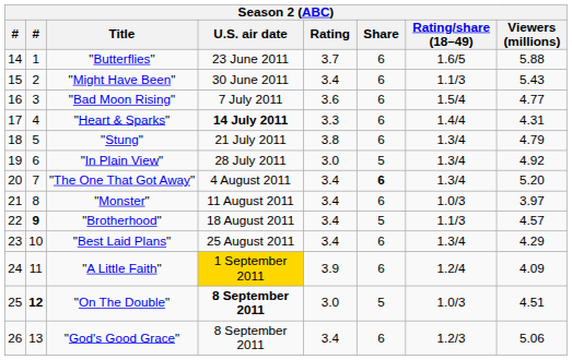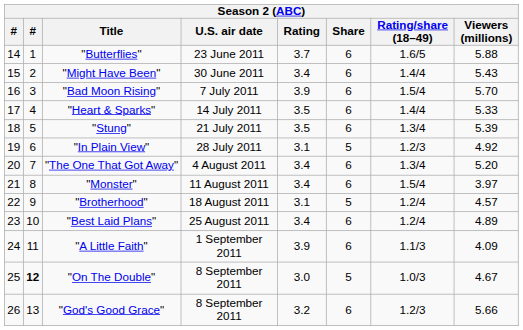 <table class="wikitable" style="text-align:center">
 <tr>
 <th style="padding:0 8px;" colspan="8">Season 2 (<a href='#'>ABC</a>)</th>
 </tr>
 <tr>
 <th style="padding:0 8px;">#</th>
 <th style="padding:0 8px;">#</th>
 <th style="padding:0 8px;">Title</th>
 <th style="width:125px;">U.S. air date</th>
 <th style="padding:0 8px;">Rating</th>
 <th style="padding:0 8px;">Share</th>
 <th style="padding:0 8px;"><a href='#'>Rating/share</a><br>(18–49)</th>
 <th style="padding:0 8px;">Viewers<br>(millions)</th>
 </tr>
 <tr>
 <td>14</td>
 <td>1</td>
 <td>"<a href='#'>Butterflies</a>"</td>
 <td>23 June 2011</td>
 <td>3.7</td>
 <td>6</td>
 <td>1.6/5</td>
 <td>5.88</td>
 </tr>
 <tr>
 <td>15</td>
 <td>2</td>
 <td>"<a href='#'>Might Have Been</a>"</td>
 <td>30 June 2011</td>
 <td>3.4</td>
 <td>6</td>
-<td>1.1/3</td>
+<td>1.4/4</td>
 <td>5.43</td>
 </tr>
 <tr>
 <td>16</td>
 <td>3</td>
 <td>"<a href='#'>Bad Moon Rising</a>"</td>
 <td>7 July 2011</td>
-<td>3.6</td>
+<td>3.9</td>
 <td>6</td>
 <td>1.5/4</td>
-<td>4.77</td>
+<td>5.70</td>
 </tr>
 <tr>
 <td>17</td>
 <td>4</td>
 <td>"<a href='#'>Heart & Sparks</a>"</td>
-<td><strong>14 July 2011</strong></td>
-<td>3.3</td>
+<td>14 July 2011</td>
+<td>3.5</td>
 <td>6</td>
 <td>1.4/4</td>
-<td>4.31</td>
+<td>5.33</td>
 </tr>
 <tr>
 <td>18</td>
 <td>5</td>
 <td>"<a href='#'>Stung</a>"</td>
 <td>21 July 2011</td>
-<td>3.8</td>
+<td>3.5</td>
 <td>6</td>
 <td>1.3/4</td>
-<td>4.79</td>
+<td>5.39</td>
 </tr>
 <tr>
 <td>19</td>
 <td>6</td>
 <td>"<a href='#'>In Plain View</a>"</td>
 <td>28 July 2011</td>
-<td>3.0</td>
+<td>3.1</td>
 <td>5</td>
-<td>1.3/4</td>
+<td>1.2/3</td>
 <td>4.92</td>
 </tr>
 <tr>
 <td>20</td>
 <td>7</td>
 <td>"<a href='#'>The One That Got Away</a>"</td>
 <td>4 August 2011</td>
 <td>3.4</td>
-<td><strong>6</strong></td>
+<td>6</td>
 <td>1.3/4</td>
 <td>5.20</td>
 </tr>
 <tr>
 <td>21</td>
 <td>8</td>
 <td>"<a href='#'>Monster</a>"</td>
 <td>11 August 2011</td>
 <td>3.4</td>
 <td>6</td>
-<td>1.0/3</td>
+<td>1.5/4</td>
 <td>3.97</td>
 </tr>
 <tr>
 <td>22</td>
-<td><strong>9</strong></td>
+<td>9</td>
 <td>"<a href='#'>Brotherhood</a>"</td>
 <td>18 August 2011</td>
-<td>3.4</td>
+<td>3.1</td>
 <td>5</td>
-<td>1.1/3</td>
+<td>1.2/4</td>
 <td>4.57</td>
 </tr>
 <tr>
 <td>23</td>
 <td>10</td>
 <td>"<a href='#'>Best Laid Plans</a>"</td>
 <td>25 August 2011</td>
 <td>3.4</td>
 <td>6</td>
-<td>1.3/4</td>
-<td>4.29</td>
+<td>1.2/4</td>
+<td>4.89</td>
 </tr>
 <tr>
 <td>24</td>
 <td>11</td>
 <td>"<a href='#'>A Little Faith</a>"</td>
-<td style="background: gold;">1 September 2011</td>
+<td>1 September 2011</td>
 <td>3.9</td>
 <td>6</td>
-<td>1.2/4</td>
+<td>1.1/3</td>
 <td>4.09</td>
 </tr>
 <tr>
 <td>25</td>
 <td><strong>12</strong></td>
 <td>"<a href='#'>On The Double</a>"</td>
-<td><strong>8 September 2011</strong></td>
+<td>8 September 2011</td>
 <td>3.0</td>
 <td>5</td>
 <td>1.0/3</td>
-<td>4.51</td>
+<td>4.67</td>
 </tr>
 <tr>
 <td>26</td>
 <td>13</td>
 <td>"<a href='#'>God's Good Grace</a>"</td>
 <td>8 September 2011</td>
-<td>3.4</td>
+<td>3.2</td>
 <td>6</td>
 <td>1.2/3</td>
-<td>5.06</td>
+<td>5.66</td>
 </tr>
 </table>
